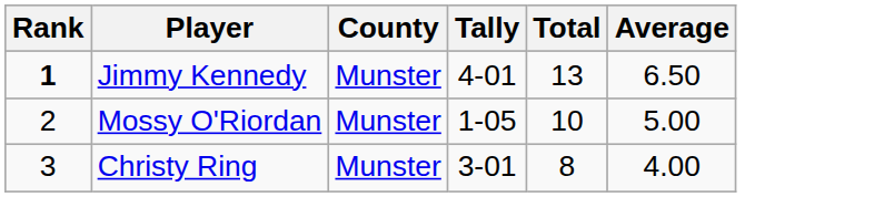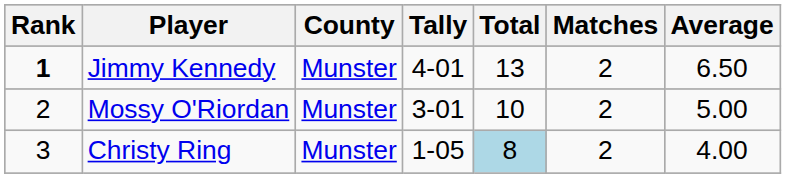 <table class="wikitable">
 <tr>
 <th>Rank</th>
 <th>Player</th>
 <th>County</th>
 <th>Tally</th>
 <th>Total</th>
+<th>Matches</th>
 <th>Average</th>
 </tr>
 <tr>
 <td rowspan=1 align=center><strong>1</strong></td>
 <td><a href='#'>Jimmy Kennedy</a></td>
 <td><a href='#'>Munster</a></td>
 <td align=center>4-01</td>
 <td align=center>13</td>
+<td align=center>2</td>
 <td align=center>6.50</td>
 </tr>
 <tr>
 <td rowspan=1 align=center>2</td>
 <td><a href='#'>Mossy O'Riordan</a></td>
 <td><a href='#'>Munster</a></td>
-<td align=center>1-05</td>
+<td align=center>3-01</td>
 <td align=center>10</td>
+<td align=center>2</td>
 <td align=center>5.00</td>
 </tr>
 <tr>
 <td rowspan=1 align=center>3</td>
 <td><a href='#'>Christy Ring</a></td>
 <td><a href='#'>Munster</a></td>
-<td align=center>3-01</td>
-<td align=center>8</td>
+<td align=center>1-05</td>
+<td align=center style="background: lightblue;">8</td>
+<td align=center>2</td>
 <td align=center>4.00</td>
 </tr>
 </table>
